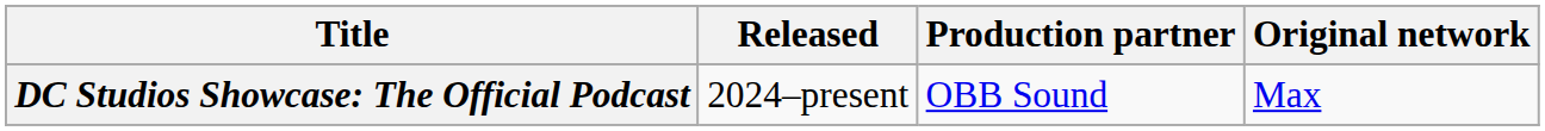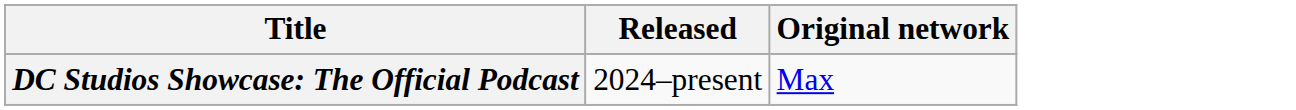 <table class="wikitable plainrowheaders unsortable defaultcenter col1left col2left">
 <tr>
 <th scope="col">Title</th>
 <th scope="col">Released</th>
-<th scope="col">Production partner</th>
 <th scope="col">Original network</th>
 </tr>
 <tr>
 <th scope="row"><em>DC Studios Showcase: The Official Podcast</em></th>
 <td>2024–present</td>
-<td><a href='#'>OBB Sound</a></td>
 <td><a href='#'>Max</a></td>
 </tr>
 </table>
